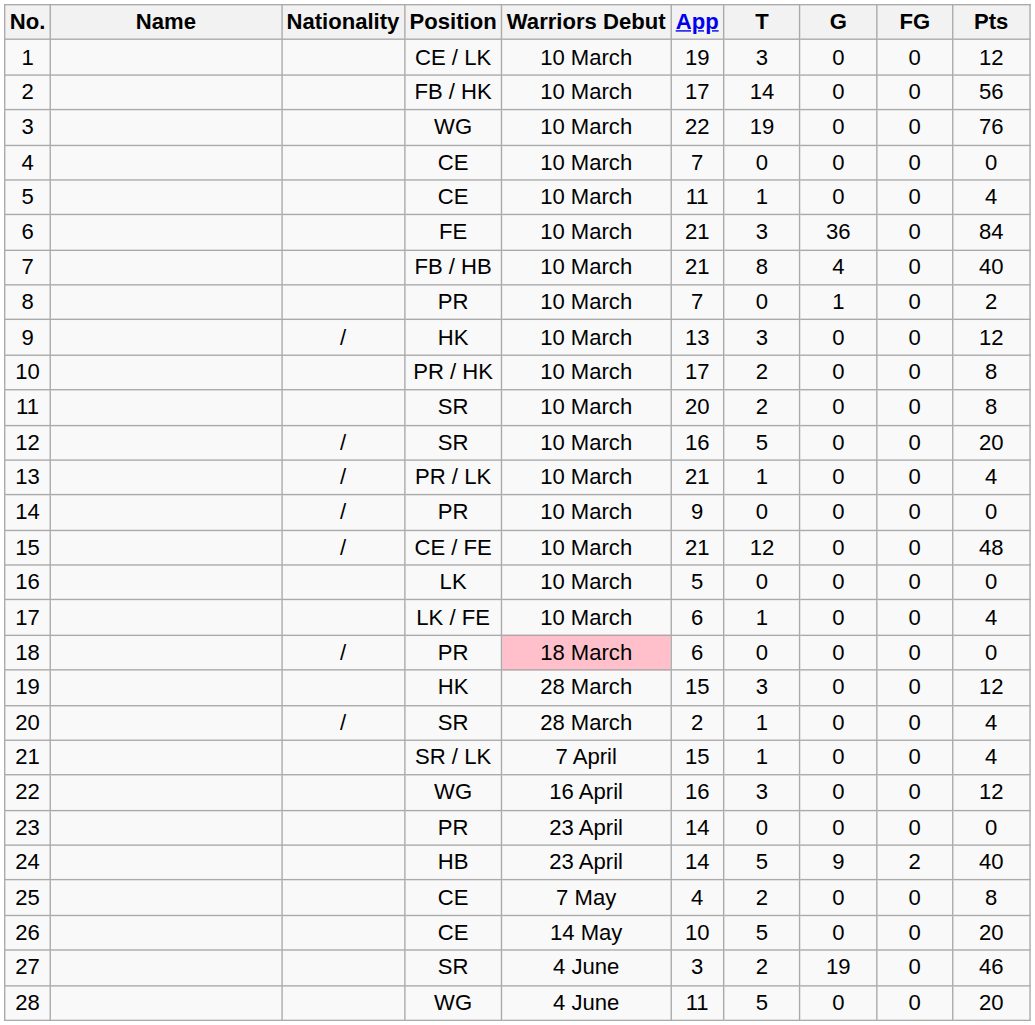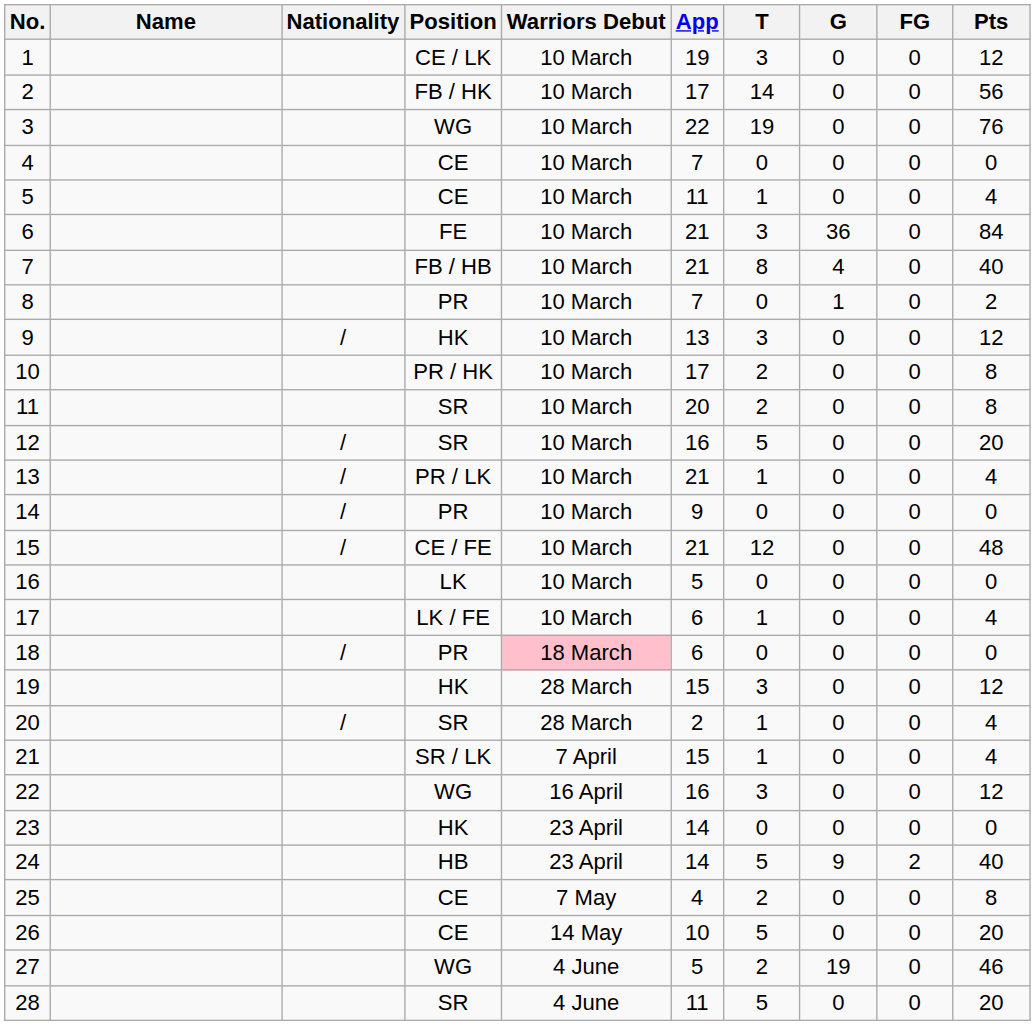 <table class="wikitable sortable" style="text-align: center;">
 <tr>
 <th>No.</th>
 <th style="width:10em">Name</th>
 <th>Nationality</th>
 <th>Position</th>
 <th>Warriors Debut</th>
 <th><a href='#'>App</a></th>
 <th style="width:3em">T</th>
 <th style="width:3em">G</th>
 <th style="width:3em">FG</th>
 <th style="width:3em">Pts</th>
 </tr>
 <tr>
 <td>1</td>
 <td align=left></td>
 <td></td>
 <td>CE / LK</td>
 <td>10 March</td>
 <td>19</td>
 <td>3</td>
 <td>0</td>
 <td>0</td>
 <td>12</td>
 </tr>
 <tr>
 <td>2</td>
 <td align=left></td>
 <td></td>
 <td>FB / HK</td>
 <td>10 March</td>
 <td>17</td>
 <td>14</td>
 <td>0</td>
 <td>0</td>
 <td>56</td>
 </tr>
 <tr>
 <td>3</td>
 <td align=left></td>
 <td></td>
 <td>WG</td>
 <td>10 March</td>
 <td>22</td>
 <td>19</td>
 <td>0</td>
 <td>0</td>
 <td>76</td>
 </tr>
 <tr>
 <td>4</td>
 <td align=left></td>
 <td></td>
 <td>CE</td>
 <td>10 March</td>
 <td>7</td>
 <td>0</td>
 <td>0</td>
 <td>0</td>
 <td>0</td>
 </tr>
 <tr>
 <td>5</td>
 <td align=left></td>
 <td></td>
 <td>CE</td>
 <td>10 March</td>
 <td>11</td>
 <td>1</td>
 <td>0</td>
 <td>0</td>
 <td>4</td>
 </tr>
 <tr>
 <td>6</td>
 <td align=left></td>
 <td></td>
 <td>FE</td>
 <td>10 March</td>
 <td>21</td>
 <td>3</td>
 <td>36</td>
 <td>0</td>
 <td>84</td>
 </tr>
 <tr>
 <td>7</td>
 <td align=left></td>
 <td></td>
 <td>FB / HB</td>
 <td>10 March</td>
 <td>21</td>
 <td>8</td>
 <td>4</td>
 <td>0</td>
 <td>40</td>
 </tr>
 <tr>
 <td>8</td>
 <td align=left></td>
 <td></td>
 <td>PR</td>
 <td>10 March</td>
 <td>7</td>
 <td>0</td>
 <td>1</td>
 <td>0</td>
 <td>2</td>
 </tr>
 <tr>
 <td>9</td>
 <td align=left></td>
 <td> / </td>
 <td>HK</td>
 <td>10 March</td>
 <td>13</td>
 <td>3</td>
 <td>0</td>
 <td>0</td>
 <td>12</td>
 </tr>
 <tr>
 <td>10</td>
 <td align=left></td>
 <td></td>
 <td>PR / HK</td>
 <td>10 March</td>
 <td>17</td>
 <td>2</td>
 <td>0</td>
 <td>0</td>
 <td>8</td>
 </tr>
 <tr>
 <td>11</td>
 <td align=left></td>
 <td></td>
 <td>SR</td>
 <td>10 March</td>
 <td>20</td>
 <td>2</td>
 <td>0</td>
 <td>0</td>
 <td>8</td>
 </tr>
 <tr>
 <td>12</td>
 <td align=left></td>
 <td> / </td>
 <td>SR</td>
 <td>10 March</td>
 <td>16</td>
 <td>5</td>
 <td>0</td>
 <td>0</td>
 <td>20</td>
 </tr>
 <tr>
 <td>13</td>
 <td align=left></td>
 <td> / </td>
 <td>PR / LK</td>
 <td>10 March</td>
 <td>21</td>
 <td>1</td>
 <td>0</td>
 <td>0</td>
 <td>4</td>
 </tr>
 <tr>
 <td>14</td>
 <td align=left></td>
 <td> / </td>
 <td>PR</td>
 <td>10 March</td>
 <td>9</td>
 <td>0</td>
 <td>0</td>
 <td>0</td>
 <td>0</td>
 </tr>
 <tr>
 <td>15</td>
 <td align=left></td>
 <td> / </td>
 <td>CE / FE</td>
 <td>10 March</td>
 <td>21</td>
 <td>12</td>
 <td>0</td>
 <td>0</td>
 <td>48</td>
 </tr>
 <tr>
 <td>16</td>
 <td align=left></td>
 <td></td>
 <td>LK</td>
 <td>10 March</td>
 <td>5</td>
 <td>0</td>
 <td>0</td>
 <td>0</td>
 <td>0</td>
 </tr>
 <tr>
 <td>17</td>
 <td align=left></td>
 <td></td>
 <td>LK / FE</td>
 <td>10 March</td>
 <td>6</td>
 <td>1</td>
 <td>0</td>
 <td>0</td>
 <td>4</td>
 </tr>
 <tr>
 <td>18</td>
 <td align=left></td>
 <td> / </td>
 <td>PR</td>
 <td style="background: pink;">18 March</td>
 <td>6</td>
 <td>0</td>
 <td>0</td>
 <td>0</td>
 <td>0</td>
 </tr>
 <tr>
 <td>19</td>
 <td align=left></td>
 <td></td>
 <td>HK</td>
 <td>28 March</td>
 <td>15</td>
 <td>3</td>
 <td>0</td>
 <td>0</td>
 <td>12</td>
 </tr>
 <tr>
 <td>20</td>
 <td align=left></td>
 <td> / </td>
 <td>SR</td>
 <td>28 March</td>
 <td>2</td>
 <td>1</td>
 <td>0</td>
 <td>0</td>
 <td>4</td>
 </tr>
 <tr>
 <td>21</td>
 <td align=left></td>
 <td></td>
 <td>SR / LK</td>
 <td>7 April</td>
 <td>15</td>
 <td>1</td>
 <td>0</td>
 <td>0</td>
 <td>4</td>
 </tr>
 <tr>
 <td>22</td>
 <td align=left></td>
 <td></td>
 <td>WG</td>
 <td>16 April</td>
 <td>16</td>
 <td>3</td>
 <td>0</td>
 <td>0</td>
 <td>12</td>
 </tr>
 <tr>
 <td>23</td>
 <td align=left></td>
 <td></td>
-<td>PR</td>
+<td>HK</td>
 <td>23 April</td>
 <td>14</td>
 <td>0</td>
 <td>0</td>
 <td>0</td>
 <td>0</td>
 </tr>
 <tr>
 <td>24</td>
 <td align=left></td>
 <td></td>
 <td>HB</td>
 <td>23 April</td>
 <td>14</td>
 <td>5</td>
 <td>9</td>
 <td>2</td>
 <td>40</td>
 </tr>
 <tr>
 <td>25</td>
 <td align=left></td>
 <td></td>
 <td>CE</td>
 <td>7 May</td>
 <td>4</td>
 <td>2</td>
 <td>0</td>
 <td>0</td>
 <td>8</td>
 </tr>
 <tr>
 <td>26</td>
 <td align=left></td>
 <td></td>
 <td>CE</td>
 <td>14 May</td>
 <td>10</td>
 <td>5</td>
 <td>0</td>
 <td>0</td>
 <td>20</td>
 </tr>
 <tr>
 <td>27</td>
 <td align=left></td>
 <td></td>
-<td>SR</td>
+<td>WG</td>
 <td>4 June</td>
-<td>3</td>
+<td>5</td>
 <td>2</td>
 <td>19</td>
 <td>0</td>
 <td>46</td>
 </tr>
 <tr>
 <td>28</td>
 <td align=left></td>
 <td></td>
-<td>WG</td>
+<td>SR</td>
 <td>4 June</td>
 <td>11</td>
 <td>5</td>
 <td>0</td>
 <td>0</td>
 <td>20</td>
 </tr>
 </table>
